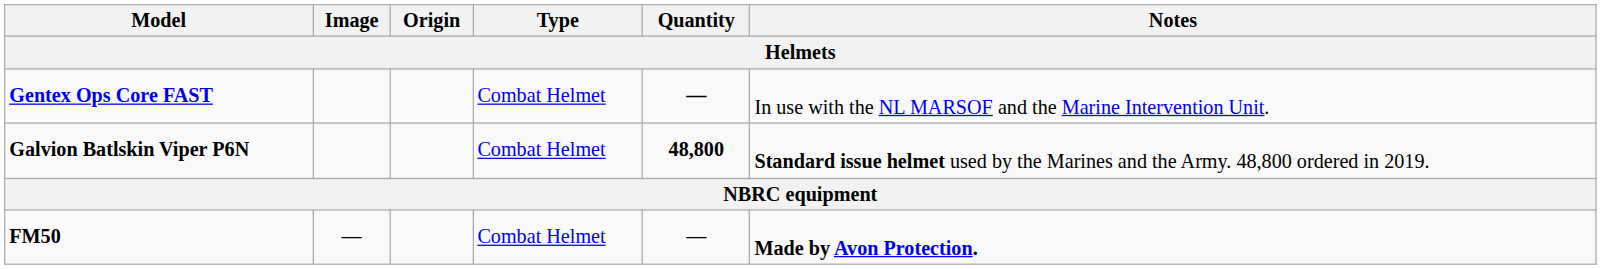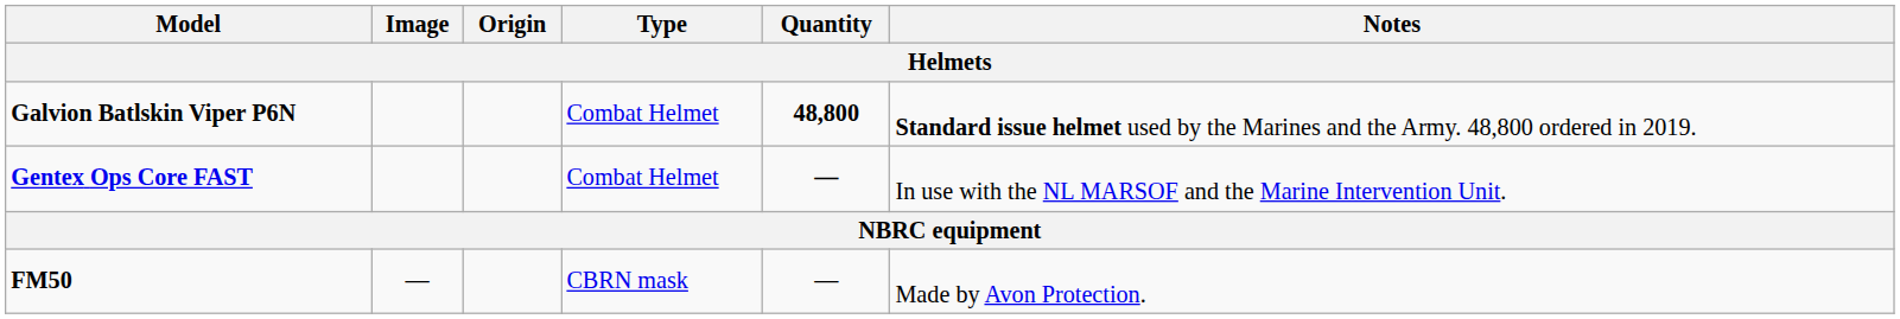 <table class="wikitable" style="width:100%;">
 <tr>
 <th>Model</th>
 <th>Image</th>
 <th>Origin</th>
 <th>Type</th>
 <th>Quantity</th>
 <th>Notes</th>
 </tr>
 <tr>
 <th colspan="6">Helmets</th>
 </tr>
 <tr>
+<td><strong>Galvion Batlskin Viper P6N</strong></td>
+<td></td>
+<td><small></small></td>
+<td><a href='#'>Combat Helmet</a></td>
+<td style="text-align: center;"><strong>48,800</strong></td>
+<td><br><strong>Standard issue helmet</strong> used by the Marines and the Army. 48,800 ordered in 2019.</td>
+</tr>
+<tr>
 <td><a href='#'><strong>Gentex</strong> <strong>Ops Core FAST</strong></a></td>
 <td></td>
 <td><small></small></td>
 <td><a href='#'>Combat Helmet</a></td>
 <td style="text-align: center;"><strong>—</strong></td>
 <td><br>In use with the <a href='#'>NL MARSOF</a> and the <a href='#'>Marine Intervention Unit</a>.</td>
 </tr>
 <tr>
-<td><strong>Galvion Batlskin Viper P6N</strong></td>
-<td></td>
-<td><small></small></td>
-<td><a href='#'>Combat Helmet</a></td>
-<td style="text-align: center;"><strong>48,800</strong></td>
-<td><br><strong>Standard issue helmet</strong> used by the Marines and the Army. 48,800 ordered in 2019.</td>
-</tr>
-<tr>
 <th colspan="6">NBRC equipment</th>
 </tr>
 <tr>
 <td><strong>FM50</strong></td>
 <td style="text-align: center;">—</td>
 <td><small></small></td>
-<td><a href='#'>Combat Helmet</a></td>
+<td><a href='#'>CBRN mask</a></td>
 <td style="text-align: center;">—</td>
-<td><strong><br>Made by <a href='#'>Avon Protection</a>.</strong></td>
+<td><br>Made by <a href='#'>Avon Protection</a>.</td>
 </tr>
 </table>
